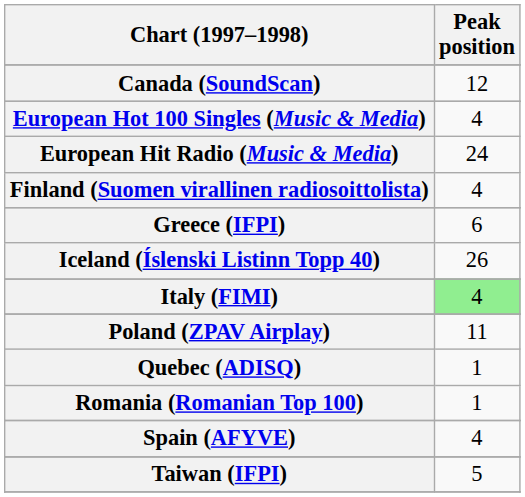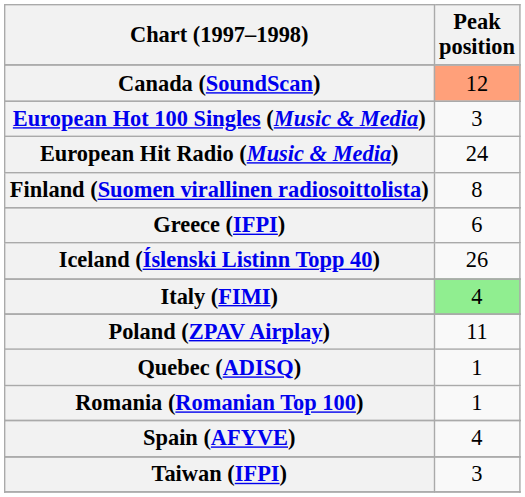 <table class="wikitable sortable plainrowheaders" style="text-align:center">
 <tr>
 <th scope="col">Chart (1997–1998)</th>
 <th scope="col">Peak<br>position</th>
 </tr>
 <tr>
 </tr>
 <tr>
 </tr>
 <tr>
 </tr>
 <tr>
 </tr>
 <tr>
 <th scope="row">Canada (<a href='#'>SoundScan</a>)</th>
-<td>12</td>
+<td style="background: lightsalmon;">12</td>
 </tr>
 <tr>
 </tr>
 <tr>
 </tr>
 <tr>
 <th scope="row"><a href='#'>European Hot 100 Singles</a> (<em><a href='#'>Music & Media</a></em>)</th>
-<td>4</td>
+<td>3</td>
 </tr>
 <tr>
 <th scope="row">European Hit Radio (<em><a href='#'>Music & Media</a></em>)</th>
 <td>24</td>
 </tr>
 <tr>
 <th scope="row">Finland (<a href='#'>Suomen virallinen radiosoittolista</a>)</th>
-<td>4</td>
+<td>8</td>
 </tr>
 <tr>
 </tr>
 <tr>
 </tr>
 <tr>
 <th scope="row">Greece (<a href='#'>IFPI</a>)</th>
 <td>6</td>
 </tr>
 <tr>
 <th scope="row">Iceland (<a href='#'>Íslenski Listinn Topp 40</a>)</th>
 <td>26</td>
 </tr>
 <tr>
 </tr>
 <tr>
 <th scope="row">Italy (<a href='#'>FIMI</a>)</th>
 <td style="background: lightgreen;">4</td>
 </tr>
 <tr>
 </tr>
 <tr>
 </tr>
 <tr>
 </tr>
 <tr>
 <th scope="row">Poland (<a href='#'>ZPAV Airplay</a>)</th>
 <td>11</td>
 </tr>
 <tr>
 <th scope="row">Quebec (<a href='#'>ADISQ</a>)</th>
 <td>1</td>
 </tr>
 <tr>
 <th scope="row">Romania (<a href='#'>Romanian Top 100</a>)</th>
 <td>1</td>
 </tr>
 <tr>
 </tr>
 <tr>
 <th scope="row">Spain (<a href='#'>AFYVE</a>)</th>
 <td>4</td>
 </tr>
 <tr>
 </tr>
 <tr>
 </tr>
 <tr>
 <th scope="row">Taiwan (<a href='#'>IFPI</a>)</th>
-<td>5</td>
+<td>3</td>
 </tr>
 <tr>
 </tr>
 <tr>
 </tr>
 <tr>
 </tr>
 </table>
